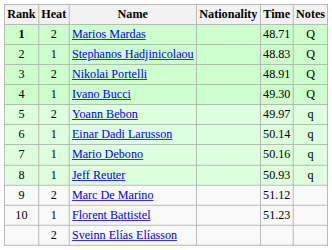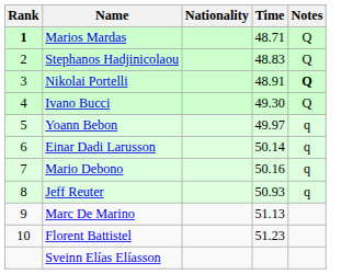 <table class="wikitable sortable" style="text-align:center; font-size:95%">
 <tr>
 <th>Rank</th>
-<th>Heat</th>
 <th>Name</th>
 <th>Nationality</th>
 <th>Time</th>
 <th>Notes</th>
 </tr>
 <tr bgcolor=ccffcc>
 <td><strong>1</strong></td>
-<td>2</td>
 <td align=left><a href='#'>Marios Mardas</a></td>
 <td align=left></td>
 <td>48.71</td>
 <td>Q</td>
 </tr>
 <tr bgcolor=ccffcc>
 <td>2</td>
-<td>1</td>
 <td align=left><a href='#'>Stephanos Hadjinicolaou</a></td>
 <td align=left></td>
 <td>48.83</td>
 <td>Q</td>
 </tr>
 <tr bgcolor=ccffcc>
 <td>3</td>
-<td>2</td>
 <td align=left><a href='#'>Nikolai Portelli</a></td>
 <td align=left></td>
 <td>48.91</td>
-<td>Q</td>
+<td><strong>Q</strong></td>
 </tr>
 <tr bgcolor=ccffcc>
 <td>4</td>
-<td>1</td>
 <td align=left><a href='#'>Ivano Bucci</a></td>
 <td align=left></td>
 <td>49.30</td>
 <td>Q</td>
 </tr>
 <tr bgcolor=ddffdd>
 <td>5</td>
-<td>2</td>
 <td align=left><a href='#'>Yoann Bebon</a></td>
 <td align=left></td>
 <td>49.97</td>
 <td>q</td>
 </tr>
 <tr bgcolor=ddffdd>
 <td>6</td>
-<td>1</td>
 <td align=left><a href='#'>Einar Dadi Larusson</a></td>
 <td align=left></td>
 <td>50.14</td>
 <td>q</td>
 </tr>
 <tr bgcolor=ddffdd>
 <td>7</td>
-<td>1</td>
 <td align=left><a href='#'>Mario Debono</a></td>
 <td align=left></td>
 <td>50.16</td>
 <td>q</td>
 </tr>
 <tr bgcolor=ddffdd>
 <td>8</td>
-<td>1</td>
 <td align=left><a href='#'>Jeff Reuter</a></td>
 <td align=left></td>
 <td>50.93</td>
 <td>q</td>
 </tr>
 <tr>
 <td>9</td>
-<td>2</td>
 <td align=left><a href='#'>Marc De Marino</a></td>
 <td align=left></td>
-<td>51.12</td>
+<td>51.13</td>
 <td></td>
 </tr>
 <tr>
 <td>10</td>
-<td>1</td>
 <td align=left><a href='#'>Florent Battistel</a></td>
 <td align=left></td>
 <td>51.23</td>
 <td></td>
 </tr>
 <tr>
 <td></td>
-<td>2</td>
 <td align=left><a href='#'>Sveinn Elías Elíasson</a></td>
 <td align=left></td>
 <td></td>
 <td></td>
 </tr>
 </table>
